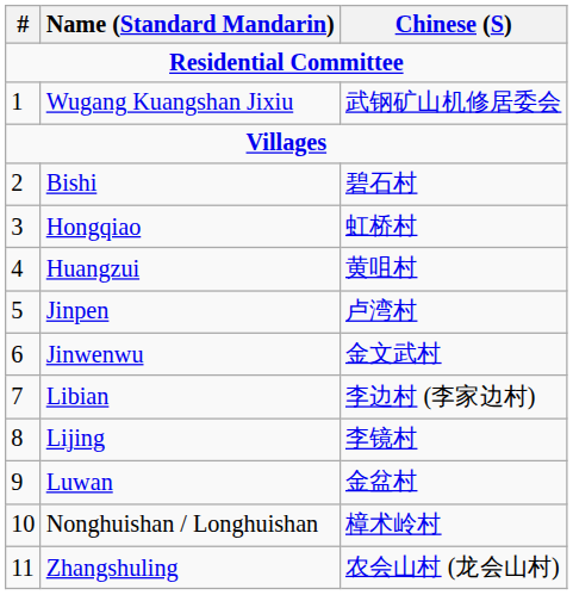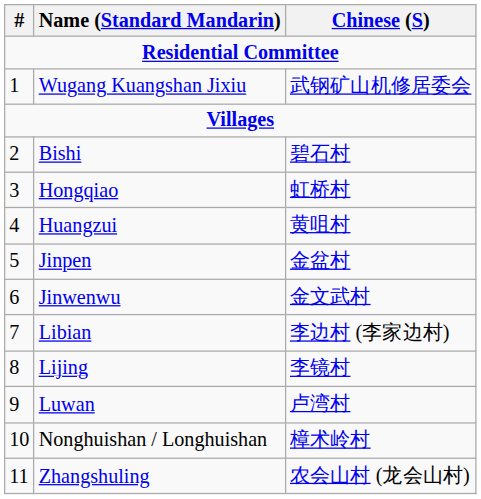 <table class="wikitable sortable">
 <tr>
 <th>#</th>
 <th>Name (<a href='#'>Standard Mandarin</a>)</th>
 <th><a href='#'>Chinese</a> (<a href='#'>S</a>)</th>
 </tr>
 <tr>
 <td style="text-align:center;" colspan="7"><strong><a href='#'>Residential Committee</a></strong></td>
 </tr>
 <tr>
 <td>1</td>
 <td><a href='#'>Wugang Kuangshan Jixiu</a></td>
 <td><a href='#'>武钢矿山机修居委会</a></td>
 </tr>
 <tr>
 <td style="text-align:center;" colspan="7"><strong><a href='#'>Villages</a></strong></td>
 </tr>
 <tr>
 <td>2</td>
 <td><a href='#'>Bishi</a></td>
 <td><a href='#'>碧石村</a></td>
 </tr>
 <tr>
 <td>3</td>
 <td><a href='#'>Hongqiao</a></td>
 <td><a href='#'>虹桥村</a></td>
 </tr>
 <tr>
 <td>4</td>
 <td><a href='#'>Huangzui</a></td>
 <td><a href='#'>黄咀村</a></td>
 </tr>
 <tr>
 <td>5</td>
 <td><a href='#'>Jinpen</a></td>
-<td><a href='#'>卢湾村</a></td>
+<td><a href='#'>金盆村</a></td>
 </tr>
 <tr>
 <td>6</td>
 <td><a href='#'>Jinwenwu</a></td>
 <td><a href='#'>金文武村</a></td>
 </tr>
 <tr>
 <td>7</td>
 <td><a href='#'>Libian</a></td>
 <td><a href='#'>李边村</a> (李家边村)</td>
 </tr>
 <tr>
 <td>8</td>
 <td><a href='#'>Lijing</a></td>
 <td><a href='#'>李镜村</a></td>
 </tr>
 <tr>
 <td>9</td>
 <td><a href='#'>Luwan</a></td>
-<td><a href='#'>金盆村</a></td>
+<td><a href='#'>卢湾村</a></td>
 </tr>
 <tr>
 <td>10</td>
 <td>Nonghuishan / Longhuishan</td>
 <td><a href='#'>樟术岭村</a></td>
 </tr>
 <tr>
 <td>11</td>
 <td><a href='#'>Zhangshuling</a></td>
 <td><a href='#'>农会山村</a> (龙会山村)</td>
 </tr>
 </table>
